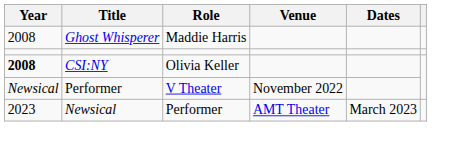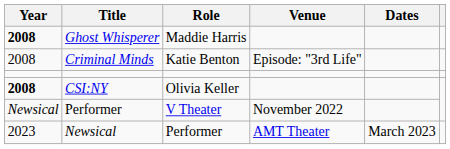 <table class="wikitable sortable">
 <tr>
 <th>Year</th>
 <th>Title</th>
 <th>Role</th>
 <th>Venue</th>
 <th>Dates</th>
 <th class="unsortable"></th>
 </tr>
 <tr>
-<td>2008</td>
+<td><strong>2008</strong></td>
 <td><em><a href='#'>Ghost Whisperer</a></em></td>
 <td>Maddie Harris</td>
+<td></td>
+<td></td>
+</tr>
+<tr>
+<td>2008</td>
+<td><em><a href='#'>Criminal Minds</a></em></td>
+<td>Katie Benton</td>
+<td>Episode: "3rd Life"</td>
 <td></td>
 <td></td>
 </tr>
 <tr>
 <td></td>
 <td></td>
 <td></td>
 <td></td>
 <td></td>
 <td></td>
 </tr>
 <tr>
 <td><strong>2008</strong></td>
 <td><em><a href='#'>CSI:NY</a></em></td>
 <td>Olivia Keller</td>
 <td></td>
 <td></td>
 </tr>
 <tr>
 <td><em>Newsical</em></td>
 <td>Performer</td>
 <td><a href='#'>V Theater</a></td>
 <td>November 2022</td>
 <td></td>
 </tr>
 <tr>
 <td>2023</td>
 <td><em>Newsical</em></td>
 <td>Performer</td>
 <td><a href='#'>AMT Theater</a></td>
 <td>March 2023</td>
 <td></td>
 </tr>
 </table>
